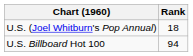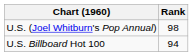 <table class="wikitable sortable">
 <tr>
 <th>Chart (1960)</th>
 <th style="text-align:center;">Rank</th>
 </tr>
 <tr>
 <td>U.S. (<a href='#'>Joel Whitburn</a>'s <em>Pop Annual</em>)</td>
-<td style="text-align:center;">18</td>
+<td style="text-align:center;">98</td>
 </tr>
 <tr>
 <td>U.S. <em>Billboard</em> Hot 100</td>
 <td style="text-align:center;">94</td>
 </tr>
 </table>
